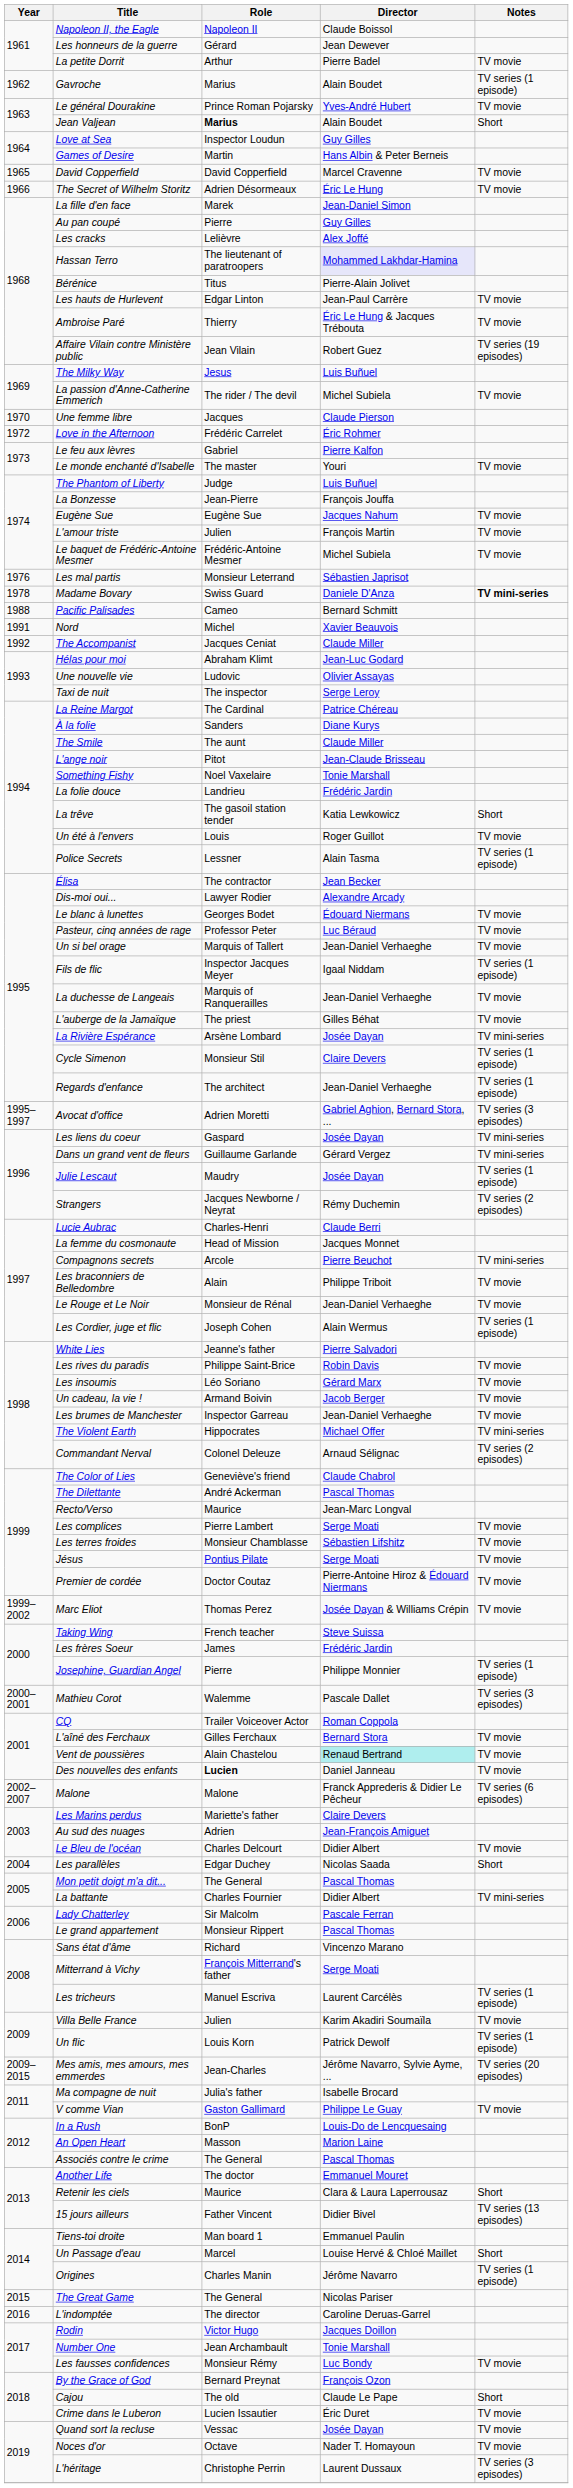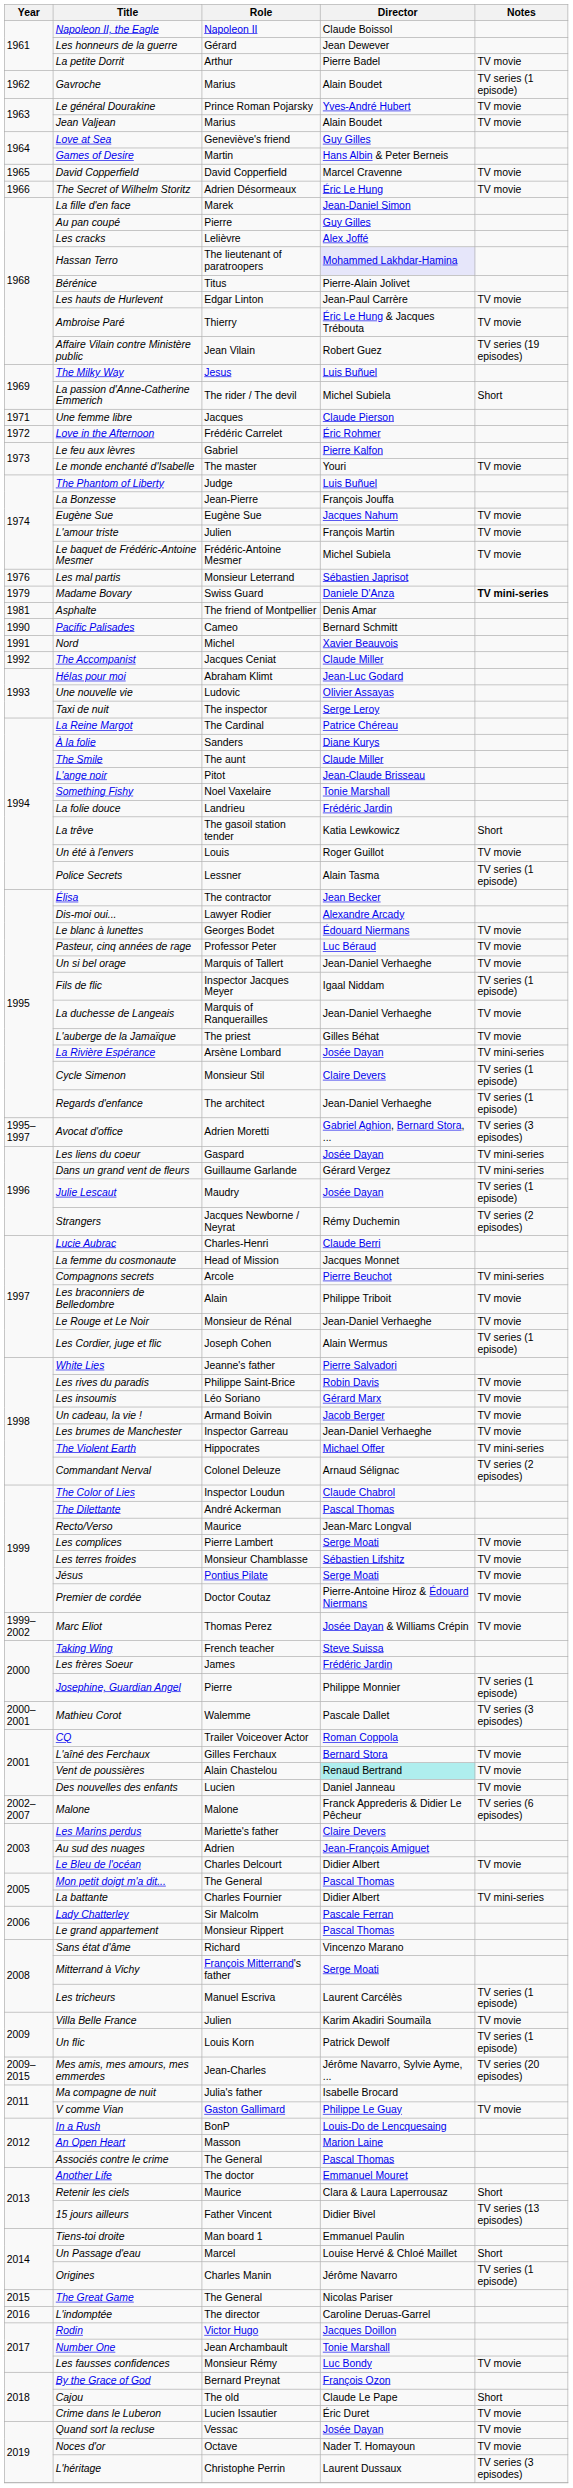 <table class="wikitable sortable">
 <tr>
 <th>Year</th>
 <th>Title</th>
 <th>Role</th>
 <th>Director</th>
 <th class="unsortable">Notes</th>
 </tr>
 <tr>
 <td rowspan=3>1961</td>
 <td><em><a href='#'>Napoleon II, the Eagle</a></em></td>
 <td><a href='#'>Napoleon II</a></td>
 <td>Claude Boissol</td>
 <td></td>
 </tr>
 <tr>
 <td><em>Les honneurs de la guerre</em></td>
 <td>Gérard</td>
 <td>Jean Dewever</td>
 <td></td>
 </tr>
 <tr>
 <td><em>La petite Dorrit</em></td>
 <td>Arthur</td>
 <td>Pierre Badel</td>
 <td>TV movie</td>
 </tr>
 <tr>
 <td>1962</td>
 <td><em>Gavroche</em></td>
 <td>Marius</td>
 <td>Alain Boudet</td>
 <td>TV series (1 episode)</td>
 </tr>
 <tr>
 <td rowspan=2>1963</td>
 <td><em>Le général Dourakine</em></td>
 <td>Prince Roman Pojarsky</td>
 <td><a href='#'>Yves-André Hubert</a></td>
 <td>TV movie</td>
 </tr>
 <tr>
 <td><em>Jean Valjean</em></td>
-<td><strong>Marius</strong></td>
+<td>Marius</td>
 <td>Alain Boudet</td>
-<td>Short</td>
+<td>TV movie</td>
 </tr>
 <tr>
 <td rowspan=2>1964</td>
 <td><em><a href='#'>Love at Sea</a></em></td>
-<td>Inspector Loudun</td>
+<td>Geneviève's friend</td>
 <td><a href='#'>Guy Gilles</a></td>
 <td></td>
 </tr>
 <tr>
 <td><em><a href='#'>Games of Desire</a></em></td>
 <td>Martin</td>
 <td><a href='#'>Hans Albin</a> & Peter Berneis</td>
 <td></td>
 </tr>
 <tr>
 <td>1965</td>
 <td><em>David Copperfield</em></td>
 <td>David Copperfield</td>
 <td>Marcel Cravenne</td>
 <td>TV movie</td>
 </tr>
 <tr>
 <td>1966</td>
 <td><em>The Secret of Wilhelm Storitz</em></td>
 <td>Adrien Désormeaux</td>
 <td><a href='#'>Éric Le Hung</a></td>
 <td>TV movie</td>
 </tr>
 <tr>
 <td rowspan=8>1968</td>
 <td><em>La fille d'en face</em></td>
 <td>Marek</td>
 <td><a href='#'>Jean-Daniel Simon</a></td>
 <td></td>
 </tr>
 <tr>
 <td><em>Au pan coupé</em></td>
 <td>Pierre</td>
 <td><a href='#'>Guy Gilles</a></td>
 <td></td>
 </tr>
 <tr>
 <td><em>Les cracks</em></td>
 <td>Lelièvre</td>
 <td><a href='#'>Alex Joffé</a></td>
 <td></td>
 </tr>
 <tr>
 <td><em>Hassan Terro</em></td>
 <td>The lieutenant of paratroopers</td>
 <td style="background: lavender;"><a href='#'>Mohammed Lakhdar-Hamina</a></td>
 <td></td>
 </tr>
 <tr>
 <td><em>Bérénice</em></td>
 <td>Titus</td>
 <td>Pierre-Alain Jolivet</td>
 <td></td>
 </tr>
 <tr>
 <td><em>Les hauts de Hurlevent</em></td>
 <td>Edgar Linton</td>
 <td>Jean-Paul Carrère</td>
 <td>TV movie</td>
 </tr>
 <tr>
 <td><em>Ambroise Paré</em></td>
 <td>Thierry</td>
 <td><a href='#'>Éric Le Hung</a> & Jacques Trébouta</td>
 <td>TV movie</td>
 </tr>
 <tr>
 <td><em>Affaire Vilain contre Ministère public</em></td>
 <td>Jean Vilain</td>
 <td>Robert Guez</td>
 <td>TV series (19 episodes)</td>
 </tr>
 <tr>
 <td rowspan=2>1969</td>
 <td><em><a href='#'>The Milky Way</a></em></td>
 <td><a href='#'>Jesus</a></td>
 <td><a href='#'>Luis Buñuel</a></td>
 <td></td>
 </tr>
 <tr>
 <td><em>La passion d'Anne-Catherine Emmerich</em></td>
 <td>The rider / The devil</td>
 <td>Michel Subiela</td>
-<td>TV movie</td>
+<td>Short</td>
 </tr>
 <tr>
-<td>1970</td>
+<td>1971</td>
 <td><em>Une femme libre</em></td>
 <td>Jacques</td>
 <td><a href='#'>Claude Pierson</a></td>
 <td></td>
 </tr>
 <tr>
 <td>1972</td>
 <td><em><a href='#'>Love in the Afternoon</a></em></td>
 <td>Frédéric Carrelet</td>
 <td><a href='#'>Éric Rohmer</a></td>
 <td></td>
 </tr>
 <tr>
 <td rowspan=2>1973</td>
 <td><em>Le feu aux lèvres</em></td>
 <td>Gabriel</td>
 <td><a href='#'>Pierre Kalfon</a></td>
 <td></td>
 </tr>
 <tr>
 <td><em>Le monde enchanté d'Isabelle</em></td>
 <td>The master</td>
 <td>Youri</td>
 <td>TV movie</td>
 </tr>
 <tr>
 <td rowspan=5>1974</td>
 <td><em><a href='#'>The Phantom of Liberty</a></em></td>
 <td>Judge</td>
 <td><a href='#'>Luis Buñuel</a></td>
 <td></td>
 </tr>
 <tr>
 <td><em>La Bonzesse</em></td>
 <td>Jean-Pierre</td>
 <td>François Jouffa</td>
 <td></td>
 </tr>
 <tr>
 <td><em>Eugène Sue</em></td>
 <td>Eugène Sue</td>
 <td><a href='#'>Jacques Nahum</a></td>
 <td>TV movie</td>
 </tr>
 <tr>
 <td><em>L'amour triste</em></td>
 <td>Julien</td>
 <td>François Martin</td>
 <td>TV movie</td>
 </tr>
 <tr>
 <td><em>Le baquet de Frédéric-Antoine Mesmer</em></td>
 <td>Frédéric-Antoine Mesmer</td>
 <td>Michel Subiela</td>
 <td>TV movie</td>
 </tr>
 <tr>
 <td>1976</td>
 <td><em>Les mal partis</em></td>
 <td>Monsieur Leterrand</td>
 <td><a href='#'>Sébastien Japrisot</a></td>
 <td></td>
 </tr>
 <tr>
-<td>1978</td>
+<td>1979</td>
 <td><em>Madame Bovary</em></td>
 <td>Swiss Guard</td>
 <td><a href='#'>Daniele D'Anza</a></td>
 <td><strong>TV mini-series</strong></td>
 </tr>
 <tr>
-<td>1988</td>
+<td>1981</td>
+<td><em>Asphalte</em></td>
+<td>The friend of Montpellier</td>
+<td>Denis Amar</td>
+<td></td>
+</tr>
+<tr>
+<td>1990</td>
 <td><em><a href='#'>Pacific Palisades</a></em></td>
 <td>Cameo</td>
 <td>Bernard Schmitt</td>
 <td></td>
 </tr>
 <tr>
 <td>1991</td>
 <td><em>Nord</em></td>
 <td>Michel</td>
 <td><a href='#'>Xavier Beauvois</a></td>
 <td></td>
 </tr>
 <tr>
 <td>1992</td>
 <td><em><a href='#'>The Accompanist</a></em></td>
 <td>Jacques Ceniat</td>
 <td><a href='#'>Claude Miller</a></td>
 <td></td>
 </tr>
 <tr>
 <td rowspan=3>1993</td>
 <td><em><a href='#'>Hélas pour moi</a></em></td>
 <td>Abraham Klimt</td>
 <td><a href='#'>Jean-Luc Godard</a></td>
 <td></td>
 </tr>
 <tr>
 <td><em>Une nouvelle vie</em></td>
 <td>Ludovic</td>
 <td><a href='#'>Olivier Assayas</a></td>
 <td></td>
 </tr>
 <tr>
 <td><em>Taxi de nuit</em></td>
 <td>The inspector</td>
 <td><a href='#'>Serge Leroy</a></td>
 <td></td>
 </tr>
 <tr>
 <td rowspan=9>1994</td>
 <td><em><a href='#'>La Reine Margot</a></em></td>
 <td>The Cardinal</td>
 <td><a href='#'>Patrice Chéreau</a></td>
 <td></td>
 </tr>
 <tr>
 <td><em><a href='#'>À la folie</a></em></td>
 <td>Sanders</td>
 <td><a href='#'>Diane Kurys</a></td>
 <td></td>
 </tr>
 <tr>
 <td><em><a href='#'>The Smile</a></em></td>
 <td>The aunt</td>
 <td><a href='#'>Claude Miller</a></td>
 <td></td>
 </tr>
 <tr>
 <td><em><a href='#'>L'ange noir</a></em></td>
 <td>Pitot</td>
 <td><a href='#'>Jean-Claude Brisseau</a></td>
 <td></td>
 </tr>
 <tr>
 <td><em><a href='#'>Something Fishy</a></em></td>
 <td>Noel Vaxelaire</td>
 <td><a href='#'>Tonie Marshall</a></td>
 <td></td>
 </tr>
 <tr>
 <td><em>La folie douce</em></td>
 <td>Landrieu</td>
 <td><a href='#'>Frédéric Jardin</a></td>
 <td></td>
 </tr>
 <tr>
 <td><em>La trêve</em></td>
 <td>The gasoil station tender</td>
 <td>Katia Lewkowicz</td>
 <td>Short</td>
 </tr>
 <tr>
 <td><em>Un été à l'envers</em></td>
 <td>Louis</td>
 <td>Roger Guillot</td>
 <td>TV movie</td>
 </tr>
 <tr>
 <td><em>Police Secrets</em></td>
 <td>Lessner</td>
 <td>Alain Tasma</td>
 <td>TV series (1 episode)</td>
 </tr>
 <tr>
 <td rowspan=11>1995</td>
 <td><em><a href='#'>Élisa</a></em></td>
 <td>The contractor</td>
 <td><a href='#'>Jean Becker</a></td>
 <td></td>
 </tr>
 <tr>
 <td><em>Dis-moi oui...</em></td>
 <td>Lawyer Rodier</td>
 <td><a href='#'>Alexandre Arcady</a></td>
 <td></td>
 </tr>
 <tr>
 <td><em>Le blanc à lunettes</em></td>
 <td>Georges Bodet</td>
 <td><a href='#'>Édouard Niermans</a></td>
 <td>TV movie</td>
 </tr>
 <tr>
 <td><em>Pasteur, cinq années de rage</em></td>
 <td>Professor Peter</td>
 <td><a href='#'>Luc Béraud</a></td>
 <td>TV movie</td>
 </tr>
 <tr>
 <td><em>Un si bel orage</em></td>
 <td>Marquis of Tallert</td>
 <td>Jean-Daniel Verhaeghe</td>
 <td>TV movie</td>
 </tr>
 <tr>
 <td><em>Fils de flic</em></td>
 <td>Inspector Jacques Meyer</td>
 <td>Igaal Niddam</td>
 <td>TV series (1 episode)</td>
 </tr>
 <tr>
 <td><em>La duchesse de Langeais</em></td>
 <td>Marquis of Ranquerailles</td>
 <td>Jean-Daniel Verhaeghe</td>
 <td>TV movie</td>
 </tr>
 <tr>
 <td><em>L'auberge de la Jamaïque</em></td>
 <td>The priest</td>
 <td>Gilles Béhat</td>
 <td>TV movie</td>
 </tr>
 <tr>
 <td><em><a href='#'>La Rivière Espérance</a></em></td>
 <td>Arsène Lombard</td>
 <td><a href='#'>Josée Dayan</a></td>
 <td>TV mini-series</td>
 </tr>
 <tr>
 <td><em>Cycle Simenon</em></td>
 <td>Monsieur Stil</td>
 <td><a href='#'>Claire Devers</a></td>
 <td>TV series (1 episode)</td>
 </tr>
 <tr>
 <td><em>Regards d'enfance</em></td>
 <td>The architect</td>
 <td>Jean-Daniel Verhaeghe</td>
 <td>TV series (1 episode)</td>
 </tr>
 <tr>
 <td>1995–1997</td>
 <td><em>Avocat d'office</em></td>
 <td>Adrien Moretti</td>
 <td><a href='#'>Gabriel Aghion</a>, <a href='#'>Bernard Stora</a>, ...</td>
 <td>TV series (3 episodes)</td>
 </tr>
 <tr>
 <td rowspan=4>1996</td>
 <td><em>Les liens du coeur</em></td>
 <td>Gaspard</td>
 <td><a href='#'>Josée Dayan</a></td>
 <td>TV mini-series</td>
 </tr>
 <tr>
 <td><em>Dans un grand vent de fleurs</em></td>
 <td>Guillaume Garlande</td>
 <td>Gérard Vergez</td>
 <td>TV mini-series</td>
 </tr>
 <tr>
 <td><em><a href='#'>Julie Lescaut</a></em></td>
 <td>Maudry</td>
 <td><a href='#'>Josée Dayan</a></td>
 <td>TV series (1 episode)</td>
 </tr>
 <tr>
 <td><em>Strangers</em></td>
 <td>Jacques Newborne / Neyrat</td>
 <td>Rémy Duchemin</td>
 <td>TV series (2 episodes)</td>
 </tr>
 <tr>
 <td rowspan=6>1997</td>
 <td><em><a href='#'>Lucie Aubrac</a></em></td>
 <td>Charles-Henri</td>
 <td><a href='#'>Claude Berri</a></td>
 <td></td>
 </tr>
 <tr>
 <td><em>La femme du cosmonaute</em></td>
 <td>Head of Mission</td>
 <td>Jacques Monnet</td>
 <td></td>
 </tr>
 <tr>
 <td><em>Compagnons secrets</em></td>
 <td>Arcole</td>
 <td><a href='#'>Pierre Beuchot</a></td>
 <td>TV mini-series</td>
 </tr>
 <tr>
 <td><em>Les braconniers de Belledombre</em></td>
 <td>Alain</td>
 <td>Philippe Triboit</td>
 <td>TV movie</td>
 </tr>
 <tr>
 <td><em>Le Rouge et Le Noir</em></td>
 <td>Monsieur de Rénal</td>
 <td>Jean-Daniel Verhaeghe</td>
 <td>TV movie</td>
 </tr>
 <tr>
 <td><em>Les Cordier, juge et flic</em></td>
 <td>Joseph Cohen</td>
 <td>Alain Wermus</td>
 <td>TV series (1 episode)</td>
 </tr>
 <tr>
 <td rowspan=7>1998</td>
 <td><em><a href='#'>White Lies</a></em></td>
 <td>Jeanne's father</td>
 <td><a href='#'>Pierre Salvadori</a></td>
 <td></td>
 </tr>
 <tr>
 <td><em>Les rives du paradis</em></td>
 <td>Philippe Saint-Brice</td>
 <td><a href='#'>Robin Davis</a></td>
 <td>TV movie</td>
 </tr>
 <tr>
 <td><em>Les insoumis</em></td>
 <td>Léo Soriano</td>
 <td><a href='#'>Gérard Marx</a></td>
 <td>TV movie</td>
 </tr>
 <tr>
 <td><em>Un cadeau, la vie !</em></td>
 <td>Armand Boivin</td>
 <td><a href='#'>Jacob Berger</a></td>
 <td>TV movie</td>
 </tr>
 <tr>
 <td><em>Les brumes de Manchester</em></td>
 <td>Inspector Garreau</td>
 <td>Jean-Daniel Verhaeghe</td>
 <td>TV movie</td>
 </tr>
 <tr>
 <td><em><a href='#'>The Violent Earth</a></em></td>
 <td>Hippocrates</td>
 <td><a href='#'>Michael Offer</a></td>
 <td>TV mini-series</td>
 </tr>
 <tr>
 <td><em>Commandant Nerval</em></td>
 <td>Colonel Deleuze</td>
 <td>Arnaud Sélignac</td>
 <td>TV series (2 episodes)</td>
 </tr>
 <tr>
 <td rowspan=7>1999</td>
 <td><em><a href='#'>The Color of Lies</a></em></td>
-<td>Geneviève's friend</td>
+<td>Inspector Loudun</td>
 <td><a href='#'>Claude Chabrol</a></td>
 <td></td>
 </tr>
 <tr>
 <td><em><a href='#'>The Dilettante</a></em></td>
 <td>André Ackerman</td>
 <td><a href='#'>Pascal Thomas</a></td>
 <td></td>
 </tr>
 <tr>
 <td><em>Recto/Verso</em></td>
 <td>Maurice</td>
 <td>Jean-Marc Longval</td>
 <td></td>
 </tr>
 <tr>
 <td><em>Les complices</em></td>
 <td>Pierre Lambert</td>
 <td><a href='#'>Serge Moati</a></td>
 <td>TV movie</td>
 </tr>
 <tr>
 <td><em>Les terres froides</em></td>
 <td>Monsieur Chamblasse</td>
 <td><a href='#'>Sébastien Lifshitz</a></td>
 <td>TV movie</td>
 </tr>
 <tr>
 <td><em>Jésus</em></td>
 <td><a href='#'>Pontius Pilate</a></td>
 <td><a href='#'>Serge Moati</a></td>
 <td>TV movie</td>
 </tr>
 <tr>
 <td><em>Premier de cordée</em></td>
 <td>Doctor Coutaz</td>
 <td>Pierre-Antoine Hiroz & <a href='#'>Édouard Niermans</a></td>
 <td>TV movie</td>
 </tr>
 <tr>
 <td>1999–2002</td>
 <td><em>Marc Eliot</em></td>
 <td>Thomas Perez</td>
 <td><a href='#'>Josée Dayan</a> & Williams Crépin</td>
 <td>TV movie</td>
 </tr>
 <tr>
 <td rowspan=3>2000</td>
 <td><em><a href='#'>Taking Wing</a></em></td>
 <td>French teacher</td>
 <td><a href='#'>Steve Suissa</a></td>
 <td></td>
 </tr>
 <tr>
 <td><em>Les frères Soeur</em></td>
 <td>James</td>
 <td><a href='#'>Frédéric Jardin</a></td>
 <td></td>
 </tr>
 <tr>
 <td><em><a href='#'>Josephine, Guardian Angel</a></em></td>
 <td>Pierre</td>
 <td>Philippe Monnier</td>
 <td>TV series (1 episode)</td>
 </tr>
 <tr>
 <td>2000–2001</td>
 <td><em>Mathieu Corot</em></td>
 <td>Walemme</td>
 <td>Pascale Dallet</td>
 <td>TV series (3 episodes)</td>
 </tr>
 <tr>
 <td rowspan=4>2001</td>
 <td><em><a href='#'>CQ</a></em></td>
 <td>Trailer Voiceover Actor</td>
 <td><a href='#'>Roman Coppola</a></td>
 <td></td>
 </tr>
 <tr>
 <td><em>L'aîné des Ferchaux</em></td>
 <td>Gilles Ferchaux</td>
 <td><a href='#'>Bernard Stora</a></td>
 <td>TV movie</td>
 </tr>
 <tr>
 <td><em>Vent de poussières</em></td>
 <td>Alain Chastelou</td>
 <td style="background: paleturquoise;">Renaud Bertrand</td>
 <td>TV movie</td>
 </tr>
 <tr>
 <td><em>Des nouvelles des enfants</em></td>
-<td><strong>Lucien</strong></td>
+<td>Lucien</td>
 <td>Daniel Janneau</td>
 <td>TV movie</td>
 </tr>
 <tr>
 <td>2002–2007</td>
 <td><em>Malone</em></td>
 <td>Malone</td>
 <td>Franck Apprederis & Didier Le Pêcheur</td>
 <td>TV series (6 episodes)</td>
 </tr>
 <tr>
 <td rowspan=3>2003</td>
 <td><em><a href='#'>Les Marins perdus</a></em></td>
 <td>Mariette's father</td>
 <td><a href='#'>Claire Devers</a></td>
 <td></td>
 </tr>
 <tr>
 <td><em>Au sud des nuages</em></td>
 <td>Adrien</td>
 <td><a href='#'>Jean-François Amiguet</a></td>
 <td></td>
 </tr>
 <tr>
 <td><em><a href='#'>Le Bleu de l'océan</a></em></td>
 <td>Charles Delcourt</td>
 <td>Didier Albert</td>
 <td>TV movie</td>
-</tr>
-<tr>
-<td>2004</td>
-<td><em>Les parallèles</em></td>
-<td>Edgar Duchey</td>
-<td>Nicolas Saada</td>
-<td>Short</td>
 </tr>
 <tr>
 <td rowspan=2>2005</td>
 <td><em><a href='#'>Mon petit doigt m'a dit...</a></em></td>
 <td>The General</td>
 <td><a href='#'>Pascal Thomas</a></td>
 <td></td>
 </tr>
 <tr>
 <td><em>La battante</em></td>
 <td>Charles Fournier</td>
 <td>Didier Albert</td>
 <td>TV mini-series</td>
 </tr>
 <tr>
 <td rowspan=2>2006</td>
 <td><em><a href='#'>Lady Chatterley</a></em></td>
 <td>Sir Malcolm</td>
 <td><a href='#'>Pascale Ferran</a></td>
 <td></td>
 </tr>
 <tr>
 <td><em>Le grand appartement</em></td>
 <td>Monsieur Rippert</td>
 <td><a href='#'>Pascal Thomas</a></td>
 <td></td>
 </tr>
 <tr>
 <td rowspan=3>2008</td>
 <td><em>Sans état d'âme</em></td>
 <td>Richard</td>
 <td>Vincenzo Marano</td>
 <td></td>
 </tr>
 <tr>
 <td><em>Mitterrand à Vichy</em></td>
 <td><a href='#'>François Mitterrand</a>'s father</td>
 <td><a href='#'>Serge Moati</a></td>
 <td></td>
 </tr>
 <tr>
 <td><em>Les tricheurs</em></td>
 <td>Manuel Escriva</td>
 <td>Laurent Carcélès</td>
 <td>TV series (1 episode)</td>
 </tr>
 <tr>
 <td rowspan=2>2009</td>
 <td><em>Villa Belle France</em></td>
 <td>Julien</td>
 <td>Karim Akadiri Soumaïla</td>
 <td>TV movie</td>
 </tr>
 <tr>
 <td><em>Un flic</em></td>
 <td>Louis Korn</td>
 <td>Patrick Dewolf</td>
 <td>TV series (1 episode)</td>
 </tr>
 <tr>
 <td>2009–2015</td>
 <td><em>Mes amis, mes amours, mes emmerdes</em></td>
 <td>Jean-Charles</td>
 <td>Jérôme Navarro, Sylvie Ayme, ...</td>
 <td>TV series (20 episodes)</td>
 </tr>
 <tr>
 <td rowspan=2>2011</td>
 <td><em>Ma compagne de nuit</em></td>
 <td>Julia's father</td>
 <td>Isabelle Brocard</td>
 <td></td>
 </tr>
 <tr>
 <td><em>V comme Vian</em></td>
 <td><a href='#'>Gaston Gallimard</a></td>
 <td><a href='#'>Philippe Le Guay</a></td>
 <td>TV movie</td>
 </tr>
 <tr>
 <td rowspan=3>2012</td>
 <td><em><a href='#'>In a Rush</a></em></td>
 <td>BonP</td>
 <td><a href='#'>Louis-Do de Lencquesaing</a></td>
 <td></td>
 </tr>
 <tr>
 <td><em><a href='#'>An Open Heart</a></em></td>
 <td>Masson</td>
 <td><a href='#'>Marion Laine</a></td>
 <td></td>
 </tr>
 <tr>
 <td><em>Associés contre le crime</em></td>
 <td>The General</td>
 <td><a href='#'>Pascal Thomas</a></td>
 <td></td>
 </tr>
 <tr>
 <td rowspan=3>2013</td>
 <td><em><a href='#'>Another Life</a></em></td>
 <td>The doctor</td>
 <td><a href='#'>Emmanuel Mouret</a></td>
 <td></td>
 </tr>
 <tr>
 <td><em>Retenir les ciels</em></td>
 <td>Maurice</td>
 <td>Clara & Laura Laperrousaz</td>
 <td>Short</td>
 </tr>
 <tr>
 <td><em>15 jours ailleurs</em></td>
 <td>Father Vincent</td>
 <td>Didier Bivel</td>
 <td>TV series (13 episodes)</td>
 </tr>
 <tr>
 <td rowspan=3>2014</td>
 <td><em>Tiens-toi droite</em></td>
 <td>Man board 1</td>
 <td>Emmanuel Paulin</td>
 <td></td>
 </tr>
 <tr>
 <td><em>Un Passage d'eau</em></td>
 <td>Marcel</td>
 <td>Louise Hervé & Chloé Maillet</td>
 <td>Short</td>
 </tr>
 <tr>
 <td><em>Origines</em></td>
 <td>Charles Manin</td>
 <td>Jérôme Navarro</td>
 <td>TV series (1 episode)</td>
 </tr>
 <tr>
 <td>2015</td>
 <td><em><a href='#'>The Great Game</a></em></td>
 <td>The General</td>
 <td>Nicolas Pariser</td>
 <td></td>
 </tr>
 <tr>
 <td>2016</td>
 <td><em>L'indomptée</em></td>
 <td>The director</td>
 <td>Caroline Deruas-Garrel</td>
 <td></td>
 </tr>
 <tr>
 <td rowspan=3>2017</td>
 <td><em><a href='#'>Rodin</a></em></td>
 <td><a href='#'>Victor Hugo</a></td>
 <td><a href='#'>Jacques Doillon</a></td>
 <td></td>
 </tr>
 <tr>
 <td><em><a href='#'>Number One</a></em></td>
 <td>Jean Archambault</td>
 <td><a href='#'>Tonie Marshall</a></td>
 <td></td>
 </tr>
 <tr>
 <td><em>Les fausses confidences</em></td>
 <td>Monsieur Rémy</td>
 <td><a href='#'>Luc Bondy</a></td>
 <td>TV movie</td>
 </tr>
 <tr>
 <td rowspan=3>2018</td>
 <td><em><a href='#'>By the Grace of God</a></em></td>
 <td>Bernard Preynat</td>
 <td><a href='#'>François Ozon</a></td>
 <td></td>
 </tr>
 <tr>
 <td><em>Cajou</em></td>
 <td>The old</td>
 <td>Claude Le Pape</td>
 <td>Short</td>
 </tr>
 <tr>
 <td><em>Crime dans le Luberon</em></td>
 <td>Lucien Issautier</td>
 <td>Éric Duret</td>
 <td>TV movie</td>
 </tr>
 <tr>
 <td rowspan=3>2019</td>
 <td><em>Quand sort la recluse</em></td>
 <td>Vessac</td>
 <td><a href='#'>Josée Dayan</a></td>
 <td>TV movie</td>
 </tr>
 <tr>
 <td><em>Noces d'or</em></td>
 <td>Octave</td>
 <td>Nader T. Homayoun</td>
 <td>TV movie</td>
 </tr>
 <tr>
 <td><em>L'héritage</em></td>
 <td>Christophe Perrin</td>
 <td>Laurent Dussaux</td>
 <td>TV series (3 episodes)</td>
 </tr>
 <tr>
 </tr>
 </table>
